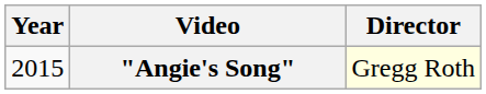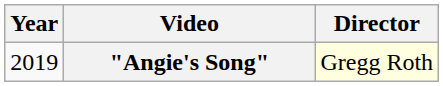 <table class="wikitable plainrowheaders">
 <tr>
 <th>Year</th>
 <th style="width:10em;">Video</th>
 <th>Director</th>
 </tr>
 <tr>
-<td>2015</td>
+<td>2019</td>
 <th scope="row">"Angie's Song"</th>
 <td style="background: lightyellow;">Gregg Roth</td>
 </tr>
 </table>
